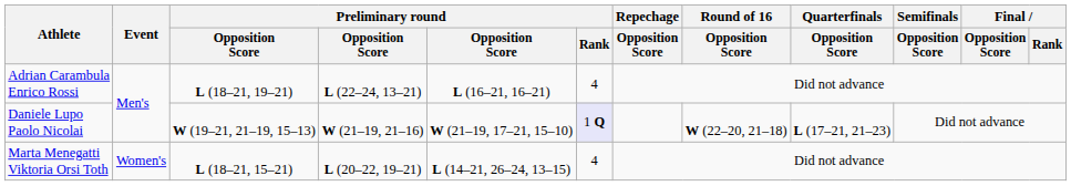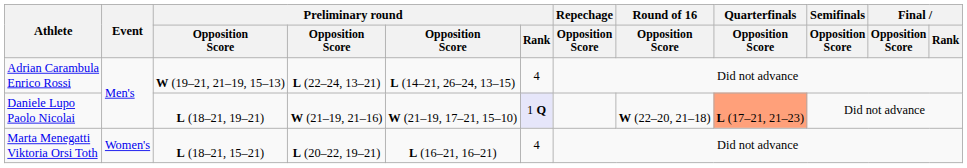 <table class=wikitable style="font-size:90%">
 <tr>
 <th rowspan=2>Athlete</th>
 <th rowspan=2>Event</th>
 <th colspan=4>Preliminary round</th>
 <th>Repechage</th>
 <th>Round of 16</th>
 <th>Quarterfinals</th>
 <th>Semifinals</th>
 <th colspan=2>Final / </th>
 </tr>
 <tr style=font-size:95%>
 <th>Opposition<br>Score</th>
 <th>Opposition<br>Score</th>
 <th>Opposition<br>Score</th>
 <th>Rank</th>
 <th>Opposition<br>Score</th>
 <th>Opposition<br>Score</th>
 <th>Opposition<br>Score</th>
 <th>Opposition<br>Score</th>
 <th>Opposition<br>Score</th>
 <th>Rank</th>
 </tr>
 <tr align=center>
 <td align=left><a href='#'>Adrian Carambula</a><br><a href='#'>Enrico Rossi</a></td>
 <td align=left rowspan=2><a href='#'>Men's</a></td>
-<td><br><strong>L</strong> (18–21, 19–21)</td>
+<td><br><strong>W</strong> (19–21, 21–19, 15–13)</td>
 <td><br><strong>L</strong> (22–24, 13–21)</td>
-<td><br><strong>L</strong> (16–21, 16–21)</td>
+<td><br><strong>L</strong> (14–21, 26–24, 13–15)</td>
 <td>4</td>
 <td colspan=6>Did not advance</td>
 </tr>
 <tr align=center>
 <td align=left><a href='#'>Daniele Lupo</a><br><a href='#'>Paolo Nicolai</a></td>
-<td><br><strong>W</strong> (19–21, 21–19, 15–13)</td>
+<td><br><strong>L</strong> (18–21, 19–21)</td>
 <td><br><strong>W</strong> (21–19, 21–16)</td>
 <td><br><strong>W</strong> (21–19, 17–21, 15–10)</td>
 <td style="background: lavender;">1 <strong>Q</strong></td>
 <td></td>
 <td><br><strong>W</strong> (22–20, 21–18)</td>
-<td><br><strong>L</strong> (17–21, 21–23)</td>
+<td style="background: lightsalmon;"><br><strong>L</strong> (17–21, 21–23)</td>
 <td colspan=3>Did not advance</td>
 </tr>
 <tr align=center>
 <td align=left><a href='#'>Marta Menegatti</a><br><a href='#'>Viktoria Orsi Toth</a></td>
 <td align=left><a href='#'>Women's</a></td>
 <td><br><strong>L</strong> (18–21, 15–21)</td>
 <td><br><strong>L</strong> (20–22, 19–21)</td>
-<td><br><strong>L</strong> (14–21, 26–24, 13–15)</td>
+<td><br><strong>L</strong> (16–21, 16–21)</td>
 <td>4</td>
 <td colspan=6>Did not advance</td>
 </tr>
 </table>
